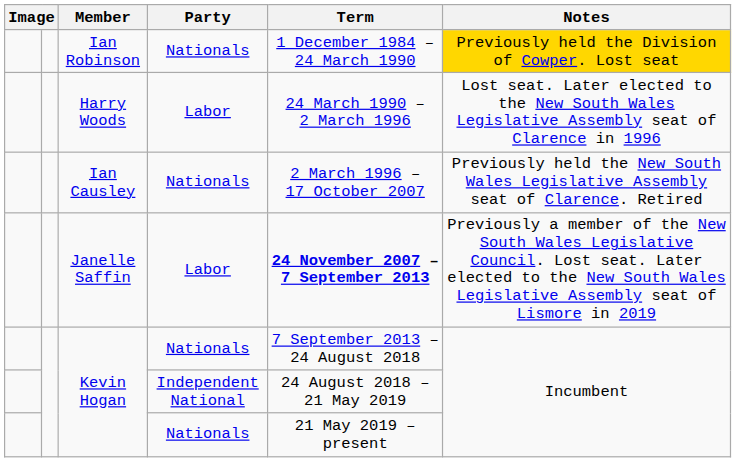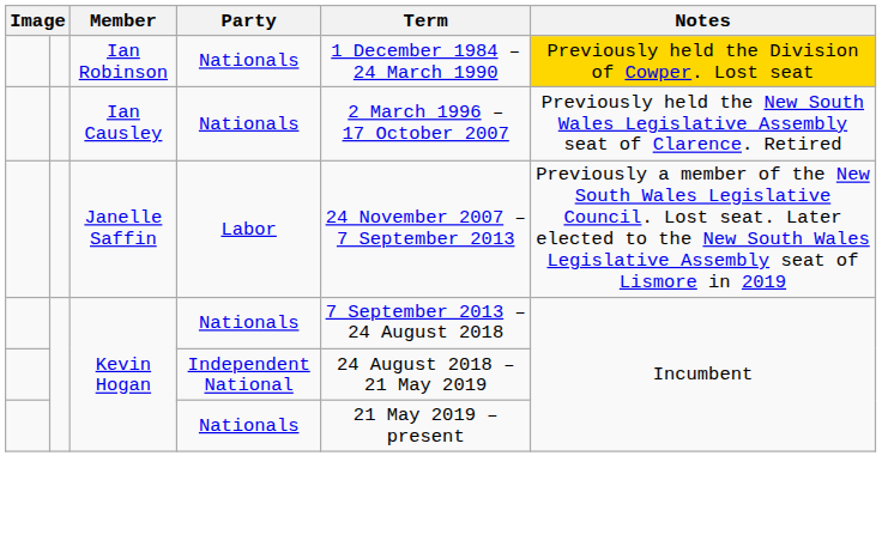 <table class=wikitable style="text-align:center">
 <tr>
 <th colspan=2>Image</th>
 <th>Member</th>
 <th>Party</th>
 <th>Term</th>
 <th>Notes</th>
 </tr>
 <tr>
 <td> </td>
 <td></td>
 <td><a href='#'>Ian Robinson</a><br></td>
 <td><a href='#'>Nationals</a></td>
 <td nowrap><a href='#'>1 December 1984</a> –<br><a href='#'>24 March 1990</a></td>
 <td style="background: gold;">Previously held the Division of <a href='#'>Cowper</a>. Lost seat</td>
 </tr>
 <tr>
 <td> </td>
 <td></td>
-<td><a href='#'>Harry Woods</a><br></td>
-<td><a href='#'>Labor</a></td>
-<td nowrap><a href='#'>24 March 1990</a> –<br><a href='#'>2 March 1996</a></td>
-<td>Lost seat. Later elected to the <a href='#'>New South Wales Legislative Assembly</a> seat of <a href='#'>Clarence</a> in <a href='#'>1996</a></td>
-</tr>
-<tr>
-<td> </td>
-<td></td>
 <td><a href='#'>Ian Causley</a><br></td>
 <td><a href='#'>Nationals</a></td>
 <td nowrap><a href='#'>2 March 1996</a> –<br><a href='#'>17 October 2007</a></td>
 <td>Previously held the <a href='#'>New South Wales Legislative Assembly</a> seat of <a href='#'>Clarence</a>. Retired</td>
 </tr>
 <tr>
 <td> </td>
 <td></td>
 <td><a href='#'>Janelle Saffin</a><br></td>
 <td><a href='#'>Labor</a></td>
-<td nowrap><strong><a href='#'>24 November 2007</a> –<br><a href='#'>7 September 2013</a></strong></td>
+<td nowrap><a href='#'>24 November 2007</a> –<br><a href='#'>7 September 2013</a></td>
 <td>Previously a member of the <a href='#'>New South Wales Legislative Council</a>. Lost seat. Later elected to the <a href='#'>New South Wales Legislative Assembly</a> seat of <a href='#'>Lismore</a> in <a href='#'>2019</a></td>
 </tr>
 <tr>
 <td> </td>
 <td rowspan="3"></td>
 <td rowspan="3"><a href='#'>Kevin Hogan</a><br></td>
 <td><a href='#'>Nationals</a></td>
 <td nowrap><a href='#'>7 September 2013</a> –<br>24 August 2018</td>
 <td rowspan="3">Incumbent</td>
 </tr>
 <tr>
 <td> </td>
 <td><a href='#'>Independent National</a></td>
 <td>24 August 2018 –<br>21 May 2019</td>
 </tr>
 <tr>
 <td> </td>
 <td><a href='#'>Nationals</a></td>
 <td>21 May 2019 –<br> present</td>
 </tr>
 </table>
